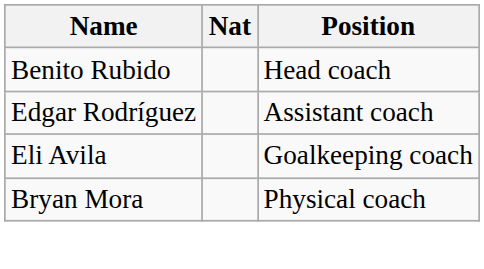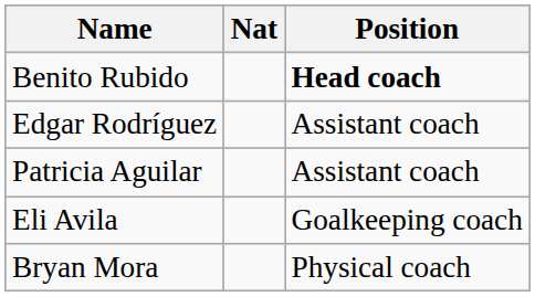 <table class="wikitable">
 <tr>
 <th>Name</th>
 <th>Nat</th>
 <th>Position</th>
 </tr>
 <tr>
 <td>Benito Rubido </td>
 <td></td>
-<td>Head coach</td>
+<td><strong>Head coach</strong></td>
 </tr>
 <tr>
 <td>Edgar Rodríguez</td>
+<td></td>
+<td>Assistant coach</td>
+</tr>
+<tr>
+<td>Patricia Aguilar</td>
 <td></td>
 <td>Assistant coach</td>
 </tr>
 <tr>
 <td>Eli Avila</td>
 <td></td>
 <td>Goalkeeping coach</td>
 </tr>
 <tr>
 <td>Bryan Mora</td>
 <td></td>
 <td>Physical coach</td>
 </tr>
 </table>
